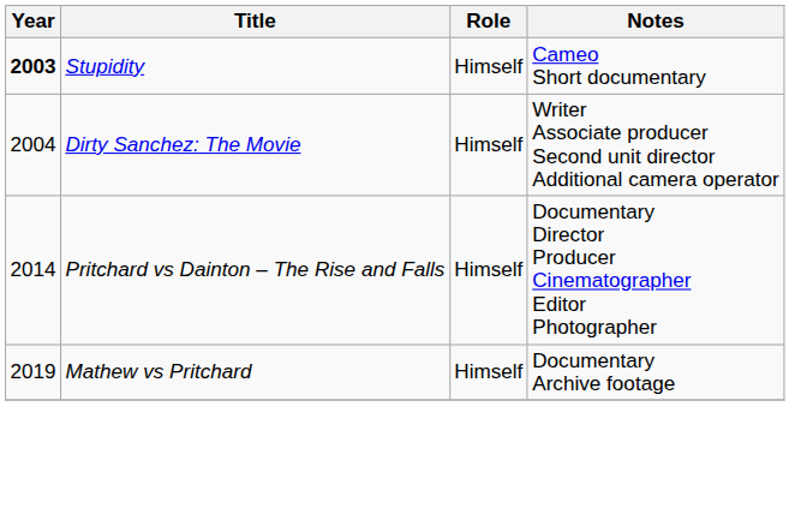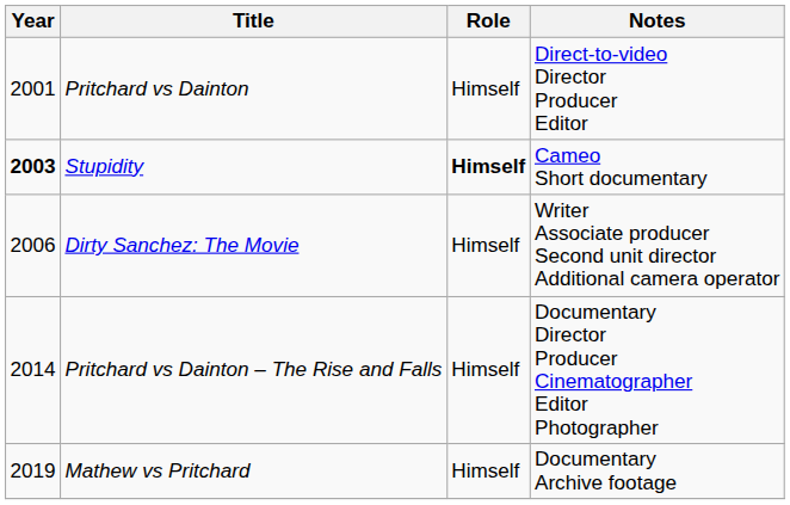 <table class="wikitable sortable">
 <tr>
 <th>Year</th>
 <th>Title</th>
 <th>Role</th>
 <th class="unsortable">Notes</th>
 </tr>
 <tr>
+<td>2001</td>
+<td><em>Pritchard vs Dainton</em></td>
+<td>Himself</td>
+<td><a href='#'>Direct-to-video</a><br>Director<br>Producer<br>Editor</td>
+</tr>
+<tr>
 <td><strong>2003</strong></td>
 <td><em><a href='#'>Stupidity</a></em></td>
-<td>Himself</td>
+<td><strong>Himself</strong></td>
 <td><a href='#'>Cameo</a><br>Short documentary</td>
 </tr>
 <tr>
-<td>2004</td>
+<td>2006</td>
 <td><em><a href='#'>Dirty Sanchez: The Movie</a></em></td>
 <td>Himself</td>
 <td>Writer<br>Associate producer<br>Second unit director<br>Additional camera operator</td>
 </tr>
 <tr>
 <td>2014</td>
 <td><em>Pritchard vs Dainton – The Rise and Falls</em></td>
 <td>Himself</td>
 <td>Documentary<br>Director<br>Producer<br><a href='#'>Cinematographer</a><br>Editor<br>Photographer</td>
 </tr>
 <tr>
 <td>2019</td>
 <td><em>Mathew vs Pritchard</em></td>
 <td>Himself</td>
 <td>Documentary<br>Archive footage</td>
 </tr>
 <tr>
 </tr>
 </table>
